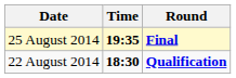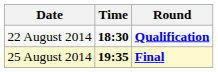 <table class="wikitable">
 <tr>
 <th>Date</th>
 <th>Time</th>
 <th>Round</th>
 </tr>
+<tr>
+<td>22 August 2014</td>
+<td><strong>18:30</strong></td>
+<td><strong><a href='#'>Qualification</a></strong></td>
+</tr>
 <tr style=background:lemonchiffon>
 <td>25 August 2014</td>
 <td><strong>19:35</strong></td>
 <td><strong><a href='#'>Final</a></strong></td>
 </tr>
-<tr>
-<td>22 August 2014</td>
-<td><strong>18:30</strong></td>
-<td><strong><a href='#'>Qualification</a></strong></td>
-</tr>
 </table>
